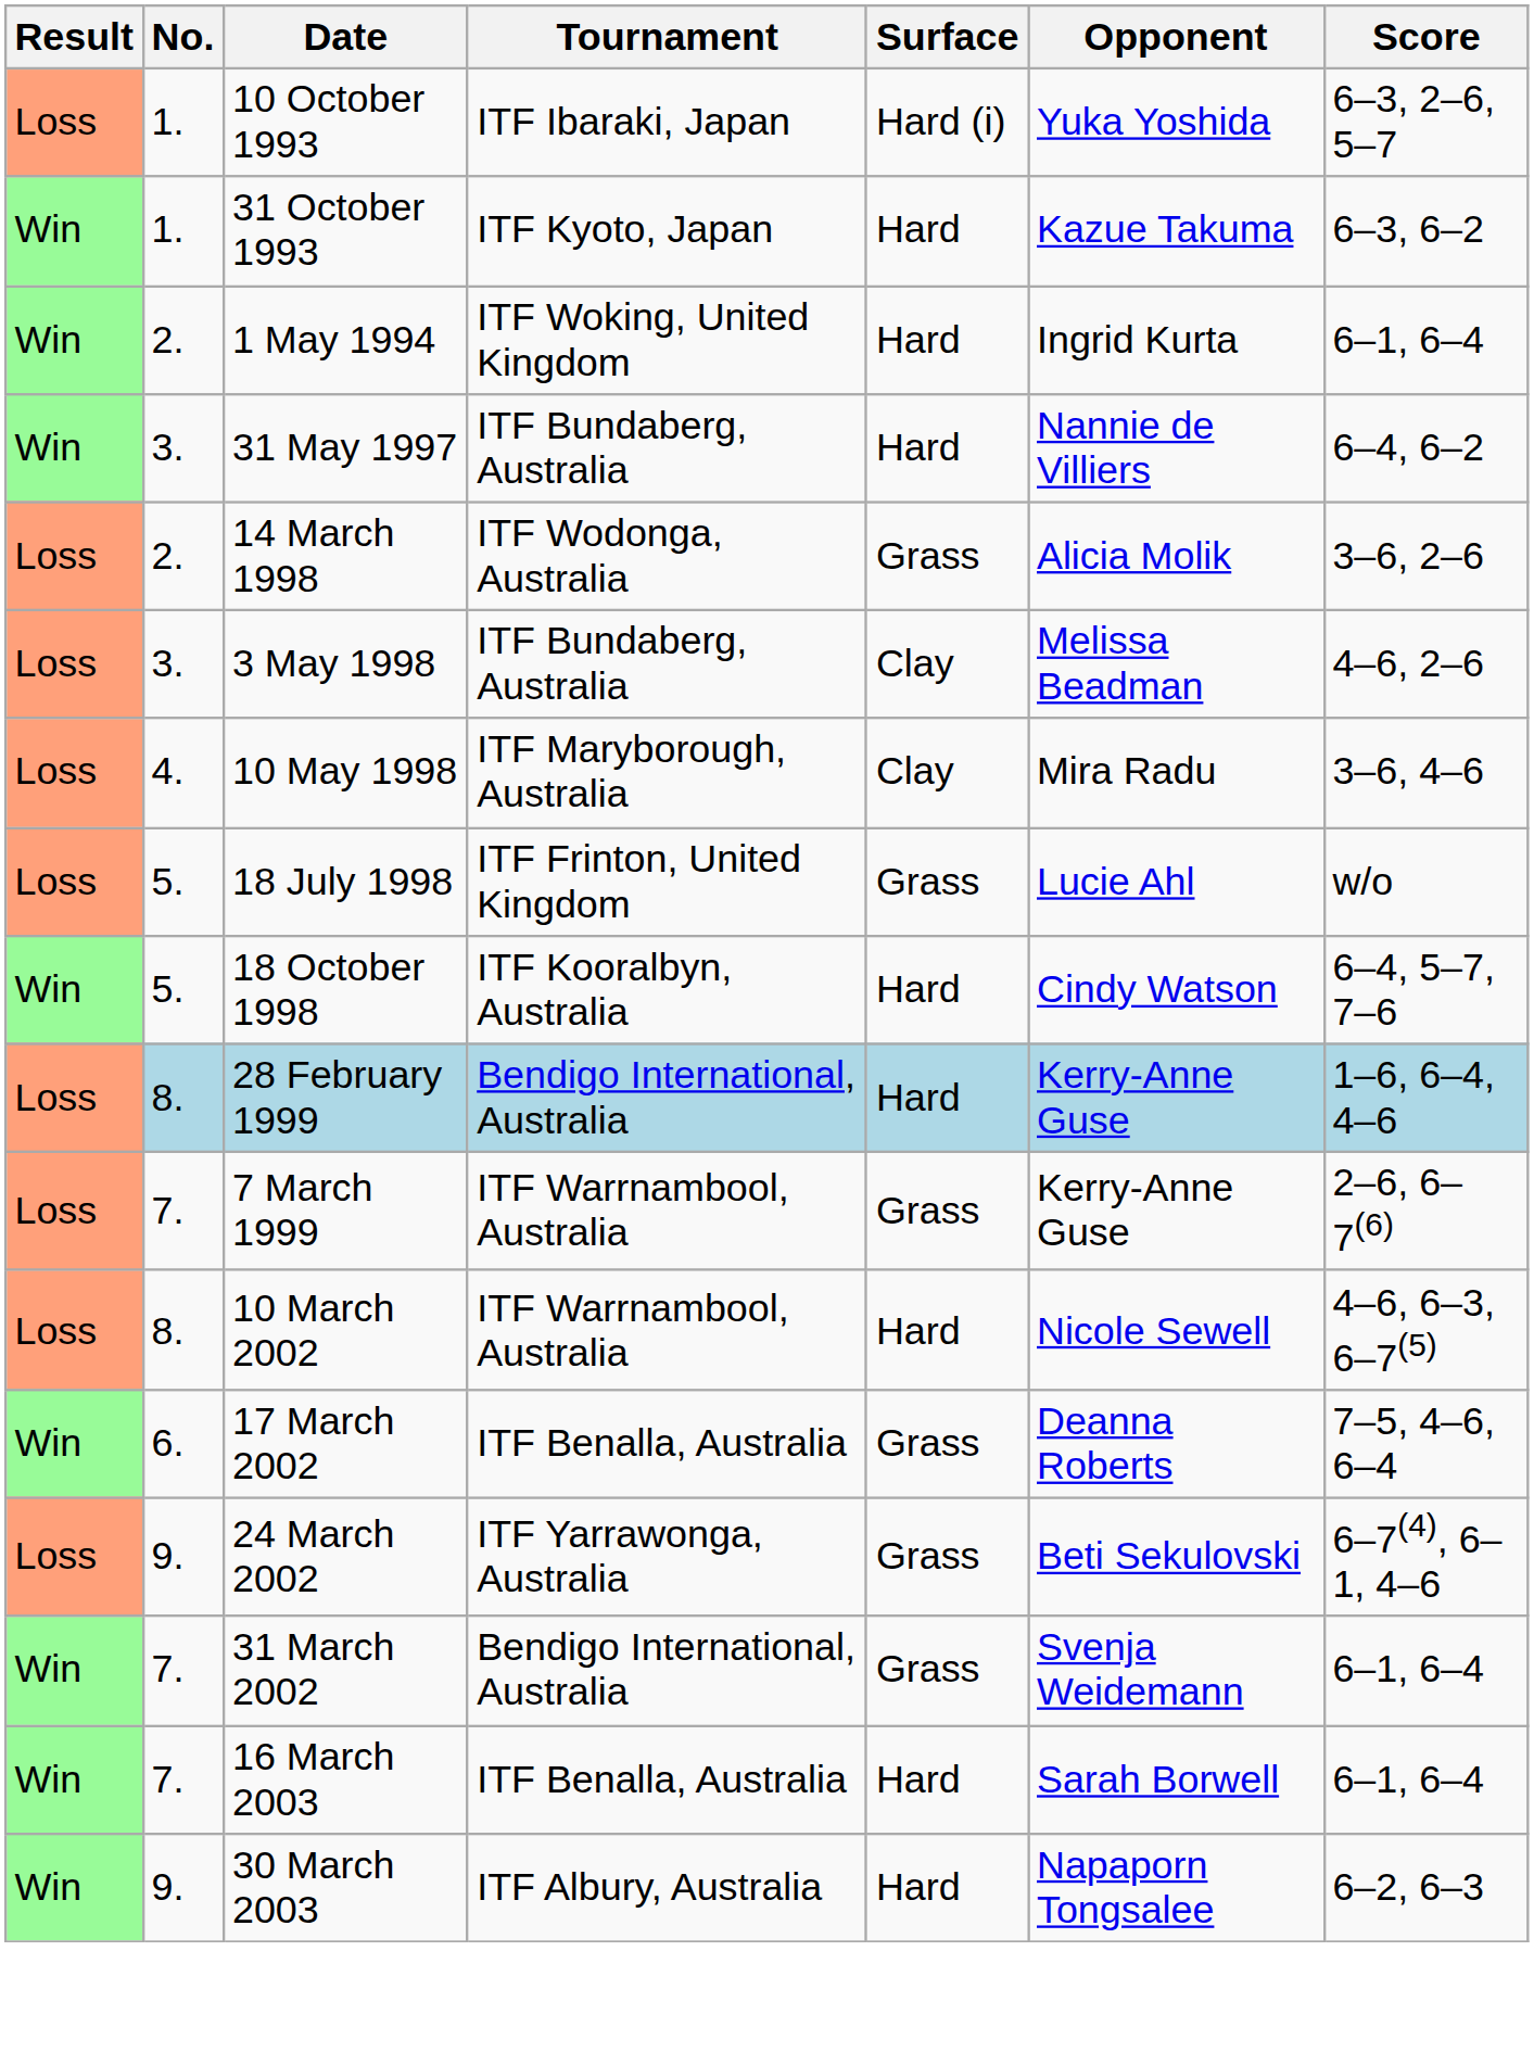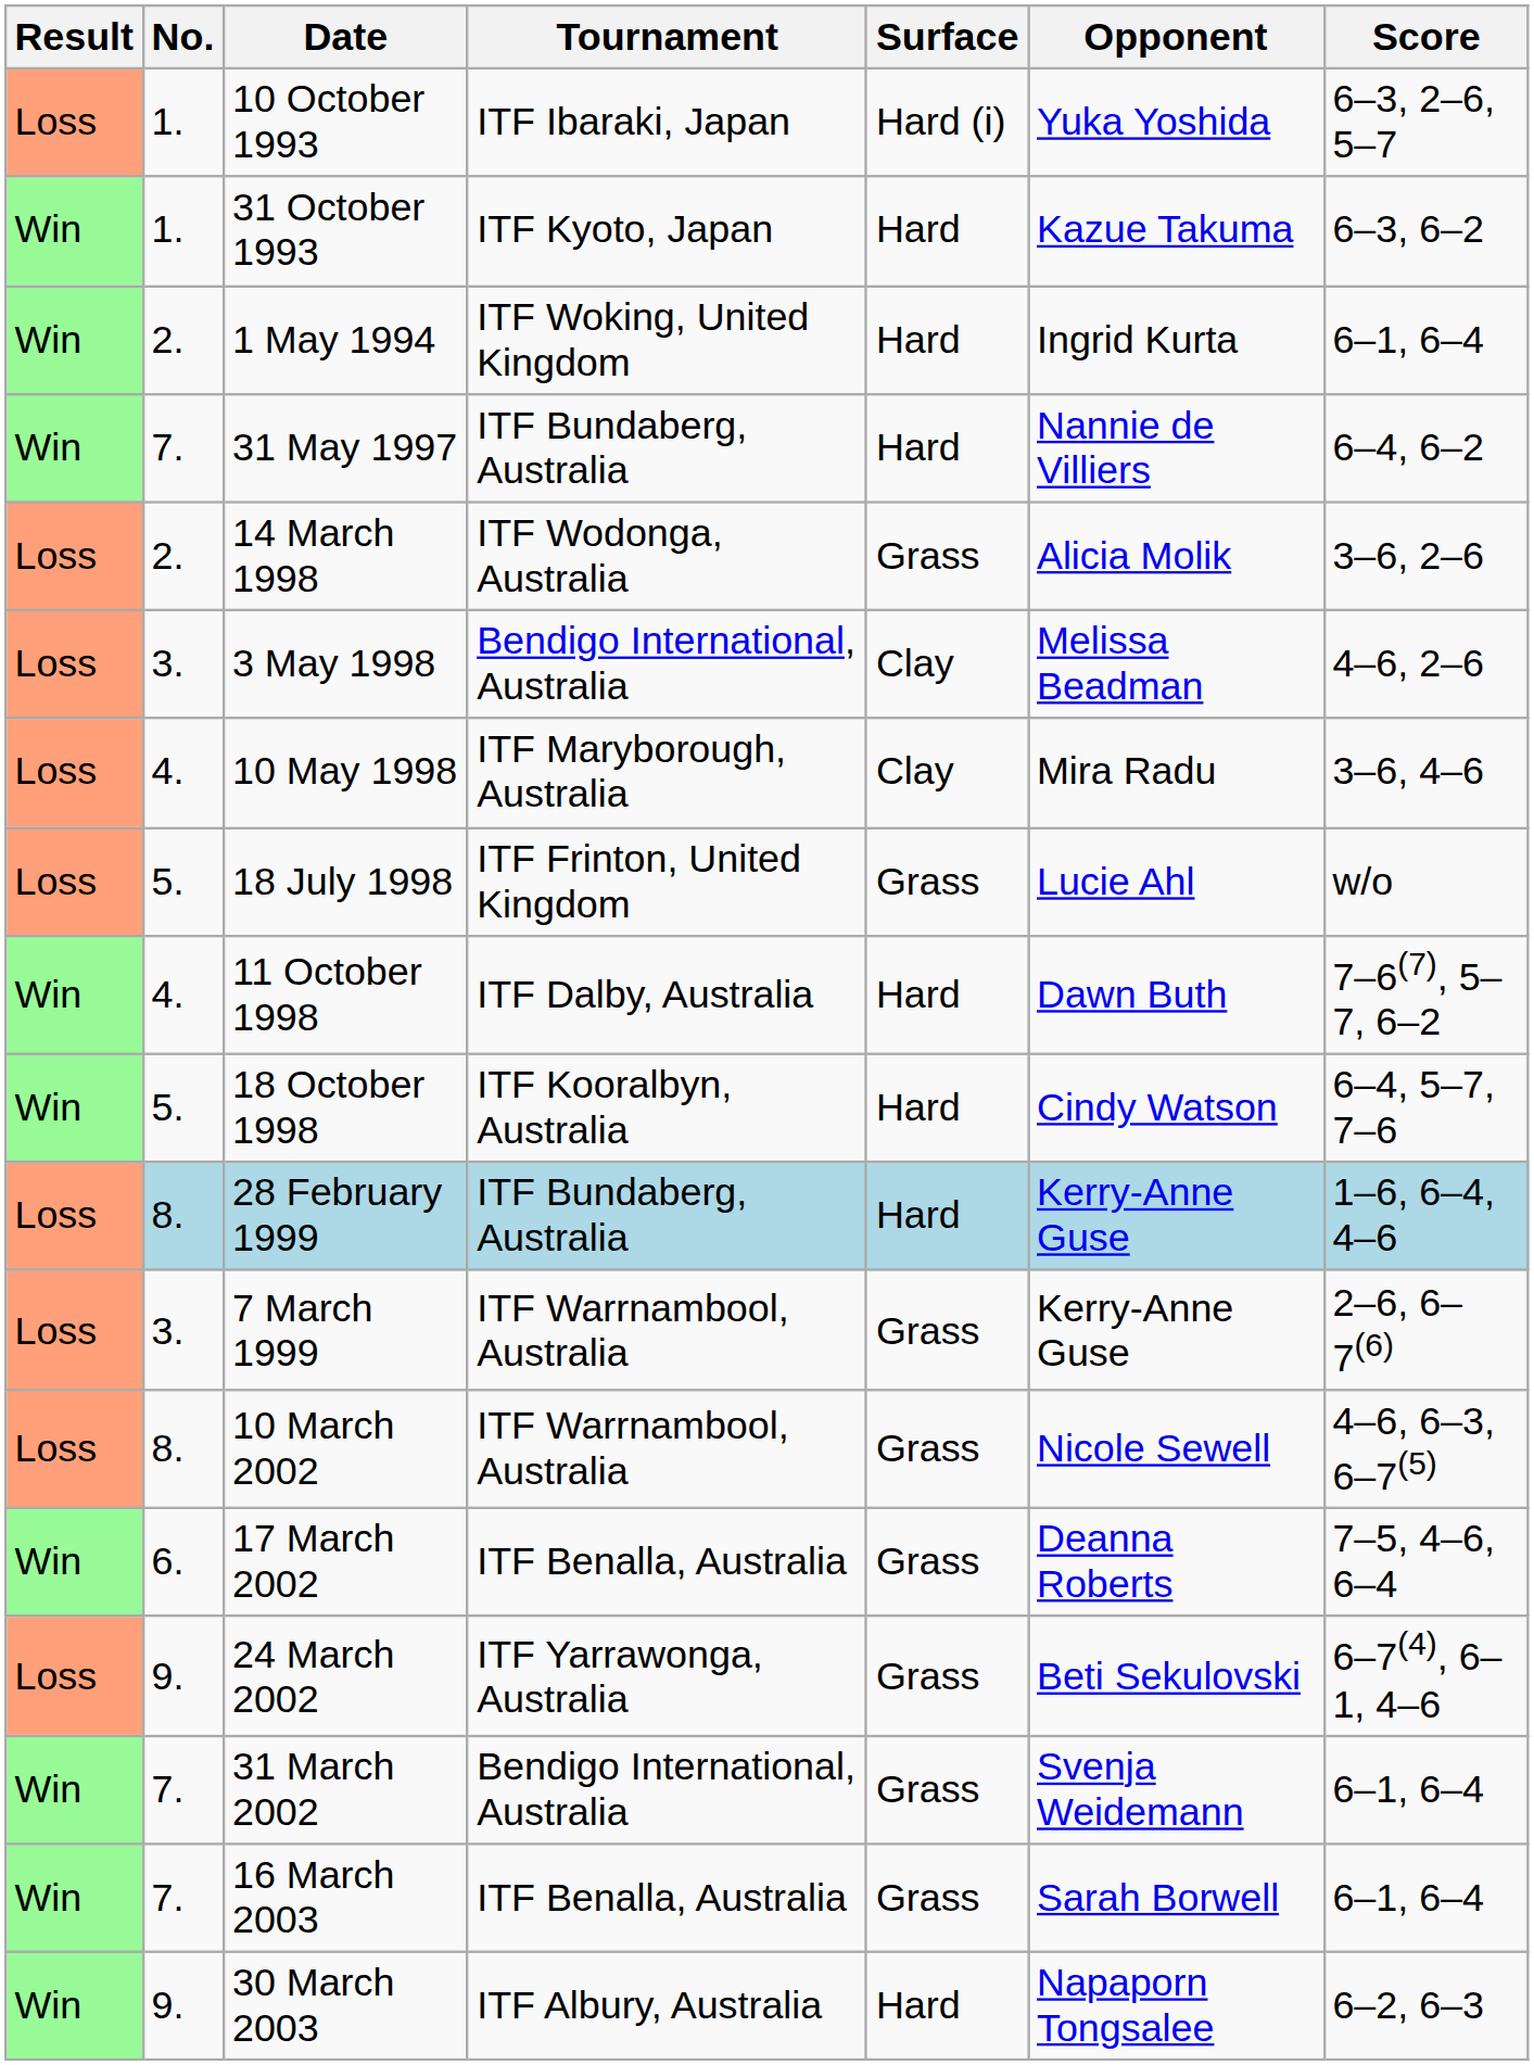 <table class="sortable wikitable" style=font-size:97%>
 <tr>
 <th>Result</th>
 <th>No.</th>
 <th>Date</th>
 <th>Tournament</th>
 <th>Surface</th>
 <th>Opponent</th>
 <th class="unsortable">Score</th>
 </tr>
 <tr>
 <td style="background:#ffa07a;">Loss</td>
 <td>1.</td>
 <td>10 October 1993</td>
 <td>ITF Ibaraki, Japan</td>
 <td>Hard (i)</td>
 <td> <a href='#'>Yuka Yoshida</a></td>
 <td>6–3, 2–6, 5–7</td>
 </tr>
 <tr>
 <td style="background:#98fb98;">Win</td>
 <td>1.</td>
 <td>31 October 1993</td>
 <td>ITF Kyoto, Japan</td>
 <td>Hard</td>
 <td> <a href='#'>Kazue Takuma</a></td>
 <td>6–3, 6–2</td>
 </tr>
 <tr>
 <td style="background:#98fb98;">Win</td>
 <td>2.</td>
 <td>1 May 1994</td>
 <td>ITF Woking, United Kingdom</td>
 <td>Hard</td>
 <td> Ingrid Kurta</td>
 <td>6–1, 6–4</td>
 </tr>
 <tr>
 <td style="background:#98fb98;">Win</td>
-<td>3.</td>
+<td>7.</td>
 <td>31 May 1997</td>
 <td>ITF Bundaberg, Australia</td>
 <td>Hard</td>
 <td> <a href='#'>Nannie de Villiers</a></td>
 <td>6–4, 6–2</td>
 </tr>
 <tr>
 <td style="background:#ffa07a;">Loss</td>
 <td>2.</td>
 <td>14 March 1998</td>
 <td>ITF Wodonga, Australia</td>
 <td>Grass</td>
 <td> <a href='#'>Alicia Molik</a></td>
 <td>3–6, 2–6</td>
 </tr>
 <tr>
 <td style="background:#ffa07a;">Loss</td>
 <td>3.</td>
 <td>3 May 1998</td>
-<td>ITF Bundaberg, Australia</td>
+<td><a href='#'>Bendigo International</a>, Australia</td>
 <td>Clay</td>
 <td> <a href='#'>Melissa Beadman</a></td>
 <td>4–6, 2–6</td>
 </tr>
 <tr>
 <td style="background:#ffa07a;">Loss</td>
 <td>4.</td>
 <td>10 May 1998</td>
 <td>ITF Maryborough, Australia</td>
 <td>Clay</td>
 <td> Mira Radu</td>
 <td>3–6, 4–6</td>
 </tr>
 <tr>
 <td style="background:#ffa07a;">Loss</td>
 <td>5.</td>
 <td>18 July 1998</td>
 <td>ITF Frinton, United Kingdom</td>
 <td>Grass</td>
 <td> <a href='#'>Lucie Ahl</a></td>
 <td>w/o</td>
 </tr>
 <tr>
 <td style="background:#98fb98;">Win</td>
+<td>4.</td>
+<td>11 October 1998</td>
+<td>ITF Dalby, Australia</td>
+<td>Hard</td>
+<td> <a href='#'>Dawn Buth</a></td>
+<td>7–6<sup>(7)</sup>, 5–7, 6–2</td>
+</tr>
+<tr>
+<td style="background:#98fb98;">Win</td>
 <td>5.</td>
 <td>18 October 1998</td>
 <td>ITF Kooralbyn, Australia</td>
 <td>Hard</td>
 <td> <a href='#'>Cindy Watson</a></td>
 <td>6–4, 5–7, 7–6</td>
 </tr>
 <tr style="background:lightblue;">
 <td style="background:#ffa07a;">Loss</td>
 <td>8.</td>
 <td>28 February 1999</td>
-<td><a href='#'>Bendigo International</a>, Australia</td>
+<td>ITF Bundaberg, Australia</td>
 <td>Hard</td>
 <td> <a href='#'>Kerry-Anne Guse</a></td>
 <td>1–6, 6–4, 4–6</td>
 </tr>
 <tr>
 <td style="background:#ffa07a;">Loss</td>
-<td>7.</td>
+<td>3.</td>
 <td>7 March 1999</td>
 <td>ITF Warrnambool, Australia</td>
 <td>Grass</td>
 <td> Kerry-Anne Guse</td>
 <td>2–6, 6–7<sup>(6)</sup></td>
 </tr>
 <tr>
 <td style="background:#ffa07a;">Loss</td>
 <td>8.</td>
 <td>10 March 2002</td>
 <td>ITF Warrnambool, Australia</td>
-<td>Hard</td>
+<td>Grass</td>
 <td> <a href='#'>Nicole Sewell</a></td>
 <td>4–6, 6–3, 6–7<sup>(5)</sup></td>
 </tr>
 <tr>
 <td style="background:#98fb98;">Win</td>
 <td>6.</td>
 <td>17 March 2002</td>
 <td>ITF Benalla, Australia</td>
 <td>Grass</td>
 <td> <a href='#'>Deanna Roberts</a></td>
 <td>7–5, 4–6, 6–4</td>
 </tr>
 <tr>
 <td style="background:#ffa07a;">Loss</td>
 <td>9.</td>
 <td>24 March 2002</td>
 <td>ITF Yarrawonga, Australia</td>
 <td>Grass</td>
 <td> <a href='#'>Beti Sekulovski</a></td>
 <td>6–7<sup>(4)</sup>, 6–1, 4–6</td>
 </tr>
 <tr>
 <td style="background:#98fb98;">Win</td>
 <td>7.</td>
 <td>31 March 2002</td>
 <td>Bendigo International, Australia</td>
 <td>Grass</td>
 <td> <a href='#'>Svenja Weidemann</a></td>
 <td>6–1, 6–4</td>
 </tr>
 <tr>
 <td style="background:#98fb98;">Win</td>
 <td>7.</td>
 <td>16 March 2003</td>
 <td>ITF Benalla, Australia</td>
-<td>Hard</td>
+<td>Grass</td>
 <td> <a href='#'>Sarah Borwell</a></td>
 <td>6–1, 6–4</td>
 </tr>
 <tr>
 <td style="background:#98fb98;">Win</td>
 <td>9.</td>
 <td>30 March 2003</td>
 <td>ITF Albury, Australia</td>
 <td>Hard</td>
 <td> <a href='#'>Napaporn Tongsalee</a></td>
 <td>6–2, 6–3</td>
 </tr>
 </table>
